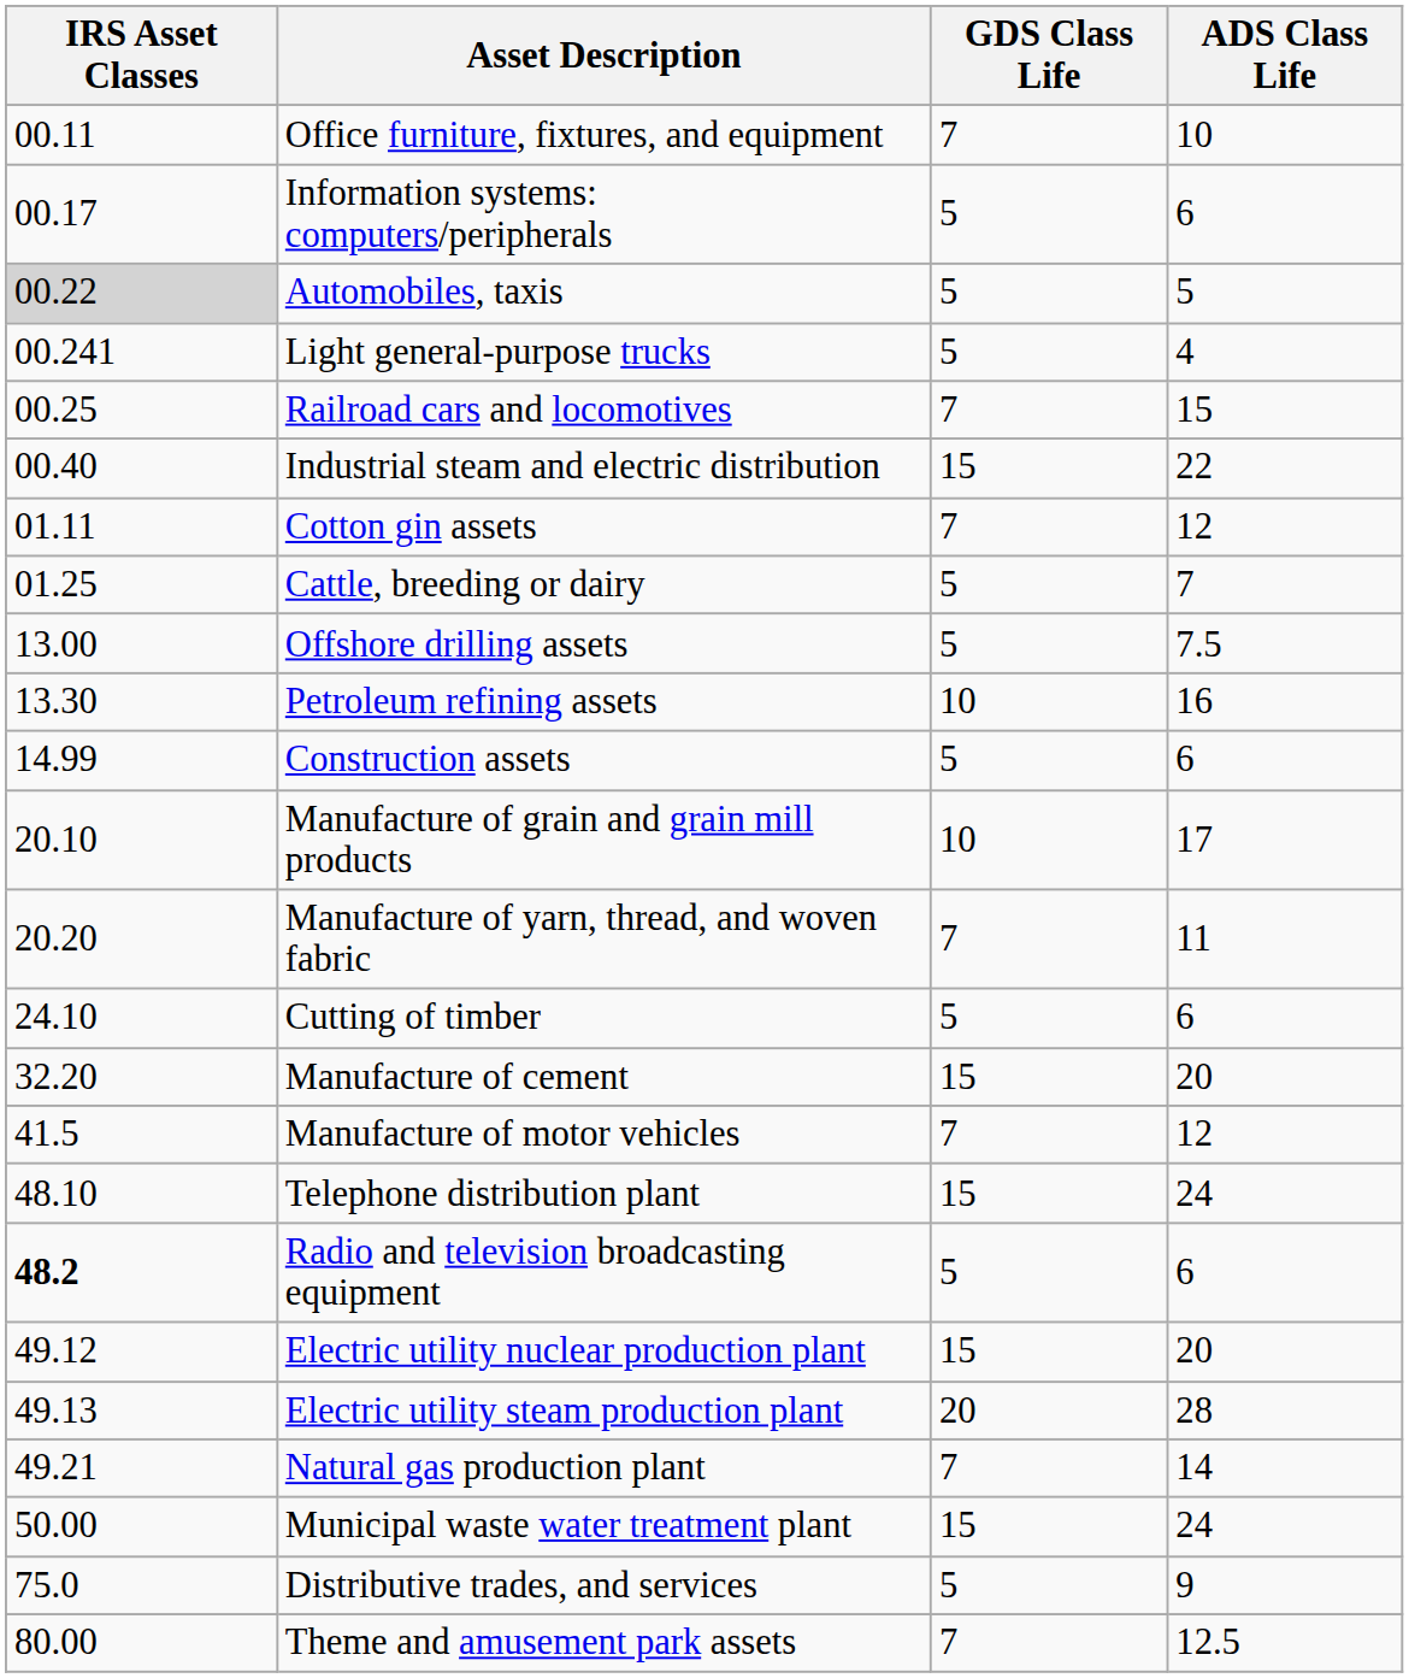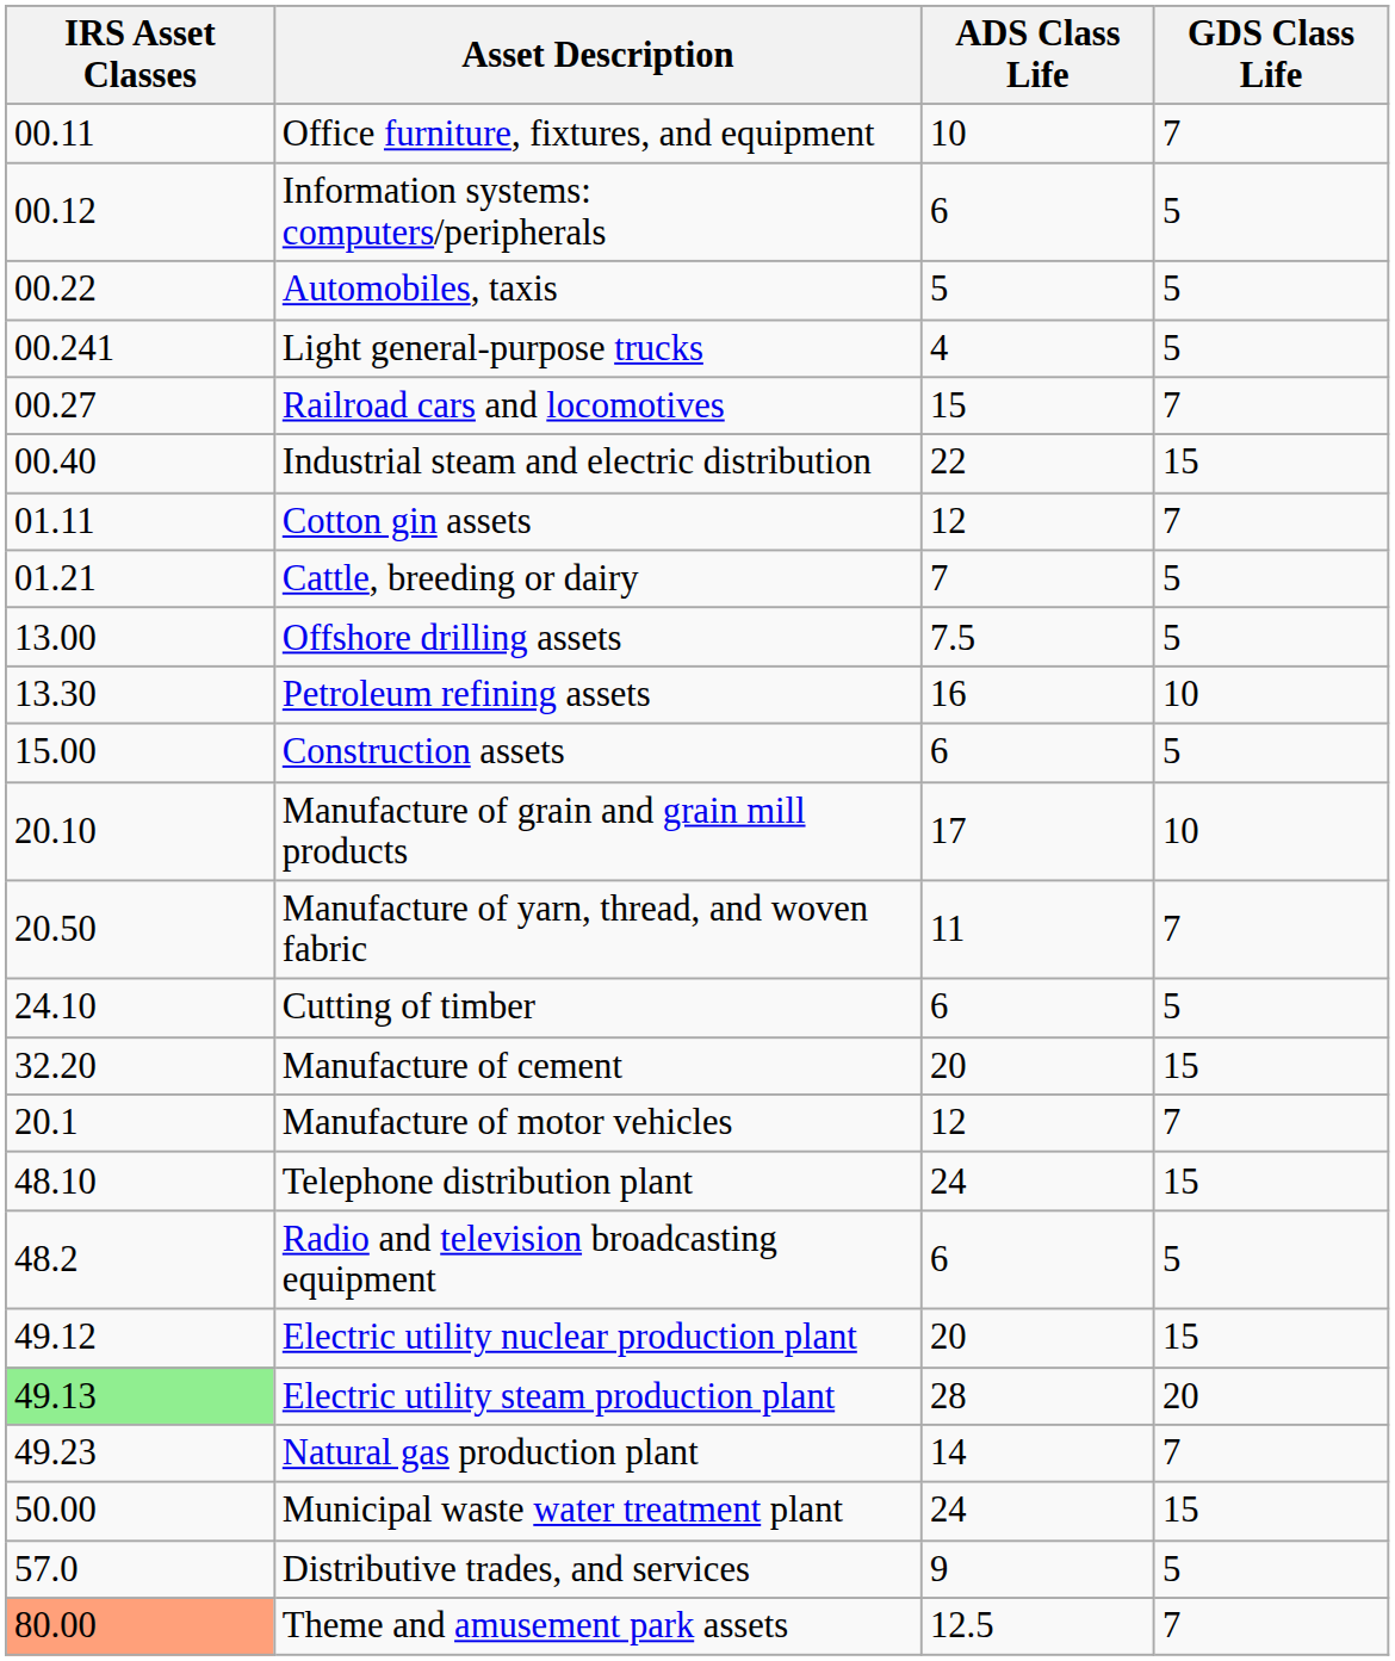 <table class="sortable wikitable">
 <tr>
 <th>IRS Asset Classes</th>
 <th>Asset Description</th>
+<th>ADS Class Life</th>
 <th>GDS Class Life</th>
-<th>ADS Class Life</th>
 </tr>
 <tr>
 <td>00.11</td>
 <td>Office <a href='#'>furniture</a>, fixtures, and equipment</td>
+<td>10</td>
 <td>7</td>
-<td>10</td>
 </tr>
 <tr>
-<td>00.17</td>
+<td>00.12</td>
 <td>Information systems: <a href='#'>computers</a>/peripherals</td>
+<td>6</td>
 <td>5</td>
-<td>6</td>
 </tr>
 <tr>
-<td style="background: lightgrey;">00.22</td>
+<td>00.22</td>
 <td><a href='#'>Automobiles</a>, taxis</td>
 <td>5</td>
 <td>5</td>
 </tr>
 <tr>
 <td>00.241</td>
 <td>Light general-purpose <a href='#'>trucks</a></td>
+<td>4</td>
 <td>5</td>
-<td>4</td>
 </tr>
 <tr>
-<td>00.25</td>
+<td>00.27</td>
 <td><a href='#'>Railroad cars</a> and <a href='#'>locomotives</a></td>
+<td>15</td>
 <td>7</td>
-<td>15</td>
 </tr>
 <tr>
 <td>00.40</td>
 <td>Industrial steam and electric distribution</td>
+<td>22</td>
 <td>15</td>
-<td>22</td>
 </tr>
 <tr>
 <td>01.11</td>
 <td><a href='#'>Cotton gin</a> assets</td>
+<td>12</td>
 <td>7</td>
-<td>12</td>
 </tr>
 <tr>
-<td>01.25</td>
+<td>01.21</td>
 <td><a href='#'>Cattle</a>, breeding or dairy</td>
+<td>7</td>
 <td>5</td>
-<td>7</td>
 </tr>
 <tr>
 <td>13.00</td>
 <td><a href='#'>Offshore drilling</a> assets</td>
+<td>7.5</td>
 <td>5</td>
-<td>7.5</td>
 </tr>
 <tr>
 <td>13.30</td>
 <td><a href='#'>Petroleum refining</a> assets</td>
+<td>16</td>
 <td>10</td>
-<td>16</td>
 </tr>
 <tr>
-<td>14.99</td>
+<td>15.00</td>
 <td><a href='#'>Construction</a> assets</td>
+<td>6</td>
 <td>5</td>
-<td>6</td>
 </tr>
 <tr>
 <td>20.10</td>
 <td>Manufacture of grain and <a href='#'>grain mill</a> products</td>
+<td>17</td>
 <td>10</td>
-<td>17</td>
 </tr>
 <tr>
-<td>20.20</td>
+<td>20.50</td>
 <td>Manufacture of yarn, thread, and woven fabric</td>
+<td>11</td>
 <td>7</td>
-<td>11</td>
 </tr>
 <tr>
 <td>24.10</td>
 <td>Cutting of timber</td>
+<td>6</td>
 <td>5</td>
-<td>6</td>
 </tr>
 <tr>
 <td>32.20</td>
 <td>Manufacture of cement</td>
+<td>20</td>
 <td>15</td>
-<td>20</td>
 </tr>
 <tr>
-<td>41.5</td>
+<td>20.1</td>
 <td>Manufacture of motor vehicles</td>
+<td>12</td>
 <td>7</td>
-<td>12</td>
 </tr>
 <tr>
 <td>48.10</td>
 <td>Telephone distribution plant</td>
+<td>24</td>
 <td>15</td>
-<td>24</td>
 </tr>
 <tr>
-<td><strong>48.2</strong></td>
+<td>48.2</td>
 <td><a href='#'>Radio</a> and <a href='#'>television</a> broadcasting equipment</td>
+<td>6</td>
 <td>5</td>
-<td>6</td>
 </tr>
 <tr>
 <td>49.12</td>
 <td><a href='#'>Electric utility nuclear production plant</a></td>
+<td>20</td>
 <td>15</td>
+</tr>
+<tr>
+<td style="background: lightgreen;">49.13</td>
+<td><a href='#'>Electric utility steam production plant</a></td>
+<td>28</td>
 <td>20</td>
 </tr>
 <tr>
-<td>49.13</td>
-<td><a href='#'>Electric utility steam production plant</a></td>
-<td>20</td>
-<td>28</td>
-</tr>
-<tr>
-<td>49.21</td>
+<td>49.23</td>
 <td><a href='#'>Natural gas</a> production plant</td>
+<td>14</td>
 <td>7</td>
-<td>14</td>
 </tr>
 <tr>
 <td>50.00</td>
 <td>Municipal waste <a href='#'>water treatment</a> plant</td>
+<td>24</td>
 <td>15</td>
-<td>24</td>
 </tr>
 <tr>
-<td>75.0</td>
+<td>57.0</td>
 <td>Distributive trades, and services</td>
+<td>9</td>
 <td>5</td>
-<td>9</td>
 </tr>
 <tr>
-<td>80.00</td>
+<td style="background: lightsalmon;">80.00</td>
 <td>Theme and <a href='#'>amusement park</a> assets</td>
+<td>12.5</td>
 <td>7</td>
-<td>12.5</td>
 </tr>
 </table>
